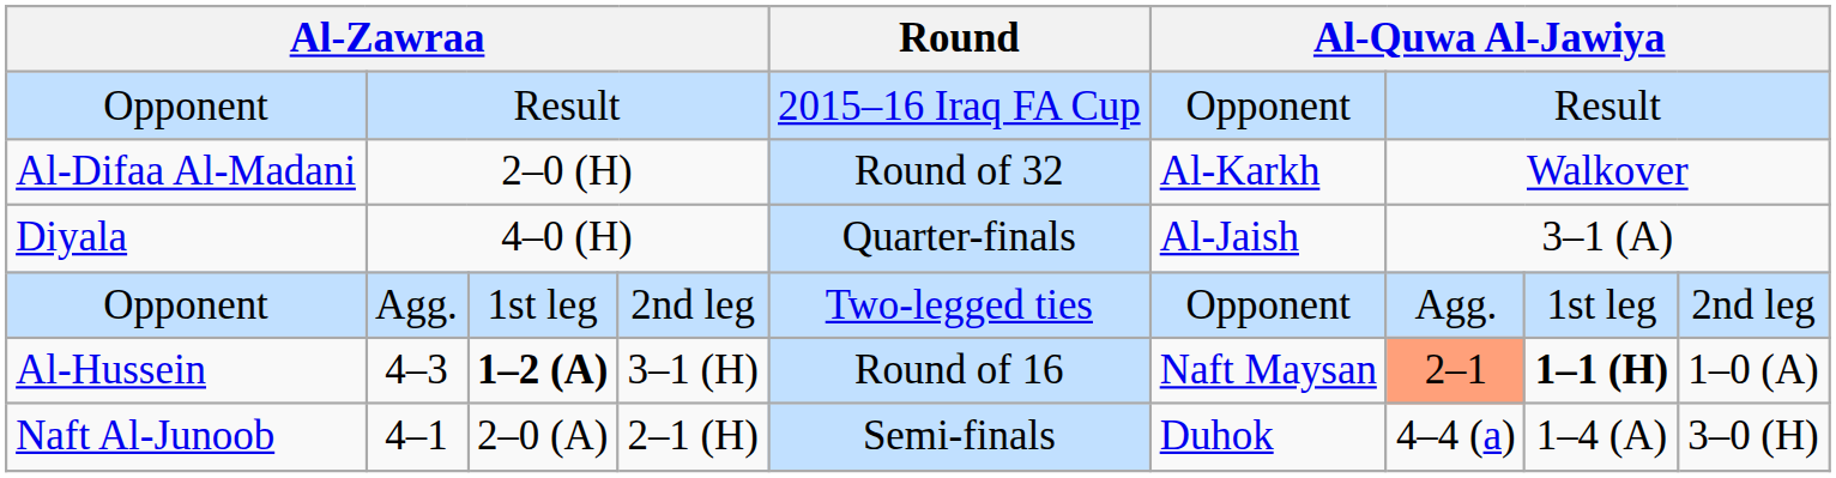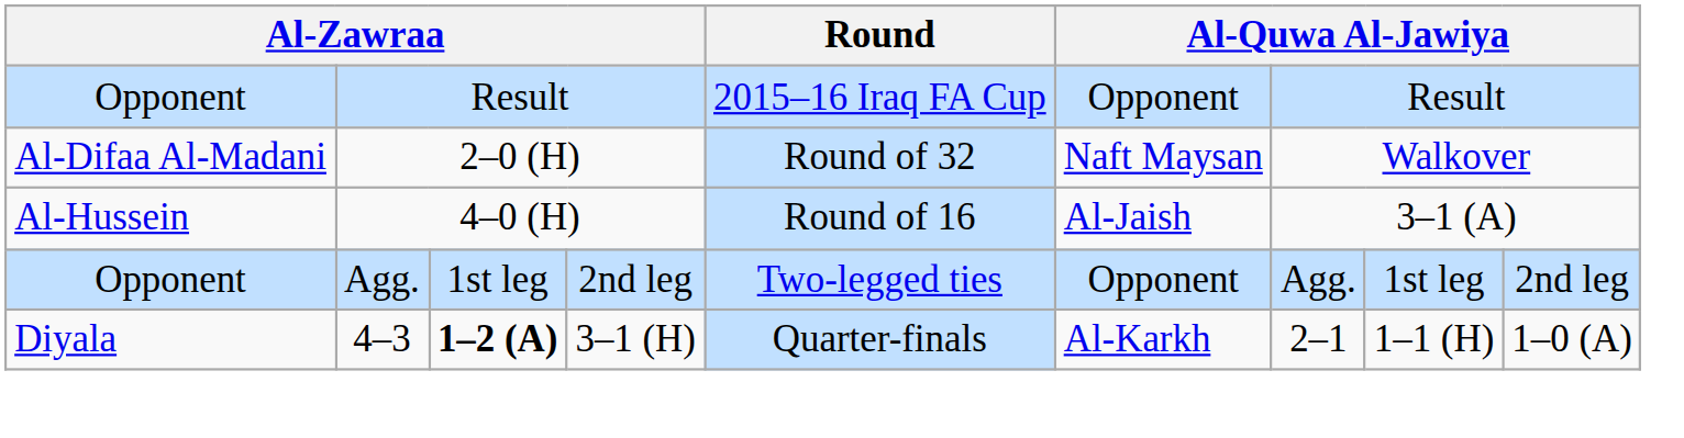 <table class="wikitable" style="text-align:center">
 <tr>
 <th colspan=4><a href='#'>Al-Zawraa</a></th>
 <th>Round</th>
 <th colspan=4><a href='#'>Al-Quwa Al-Jawiya</a></th>
 </tr>
 <tr style="background:#c1e0ff">
 <td>Opponent</td>
 <td colspan=3>Result</td>
 <td><a href='#'>2015–16 Iraq FA Cup</a></td>
 <td>Opponent</td>
 <td colspan=3>Result</td>
 </tr>
 <tr>
 <td align=left><a href='#'>Al-Difaa Al-Madani</a></td>
 <td colspan=3>2–0 (H)</td>
 <td style="background:#c1e0ff">Round of 32</td>
-<td align=left><a href='#'>Al-Karkh</a></td>
+<td align=left><a href='#'>Naft Maysan</a></td>
 <td colspan=3><a href='#'>Walkover</a></td>
 </tr>
 <tr>
-<td align=left><a href='#'>Diyala</a></td>
+<td align=left><a href='#'>Al-Hussein</a></td>
 <td colspan=3>4–0 (H)</td>
-<td style="background:#c1e0ff">Quarter-finals</td>
+<td style="background:#c1e0ff">Round of 16</td>
 <td align=left><a href='#'>Al-Jaish</a></td>
 <td colspan=3>3–1 (A)</td>
 </tr>
 <tr style="background:#c1e0ff">
 <td>Opponent</td>
 <td>Agg.</td>
 <td>1st leg</td>
 <td>2nd leg</td>
 <td><a href='#'>Two-legged ties</a></td>
 <td>Opponent</td>
 <td>Agg.</td>
 <td>1st leg</td>
 <td>2nd leg</td>
 </tr>
 <tr>
-<td align=left><a href='#'>Al-Hussein</a></td>
+<td align=left><a href='#'>Diyala</a></td>
 <td>4–3</td>
 <td><strong>1–2 (A)</strong></td>
 <td>3–1 (H)</td>
-<td style="background:#c1e0ff">Round of 16</td>
-<td align=left><a href='#'>Naft Maysan</a></td>
-<td style="background: lightsalmon;">2–1</td>
-<td><strong>1–1 (H)</strong></td>
+<td style="background:#c1e0ff">Quarter-finals</td>
+<td align=left><a href='#'>Al-Karkh</a></td>
+<td>2–1</td>
+<td>1–1 (H)</td>
 <td>1–0 (A)</td>
 </tr>
-<tr>
-<td align=left><a href='#'>Naft Al-Junoob</a></td>
-<td>4–1</td>
-<td>2–0 (A)</td>
-<td>2–1 (H)</td>
-<td style="background:#c1e0ff">Semi-finals</td>
-<td align=left><a href='#'>Duhok</a></td>
-<td>4–4 (<a href='#'>a</a>)</td>
-<td>1–4 (A)</td>
-<td>3–0 (H)</td>
-</tr>
 </table>
